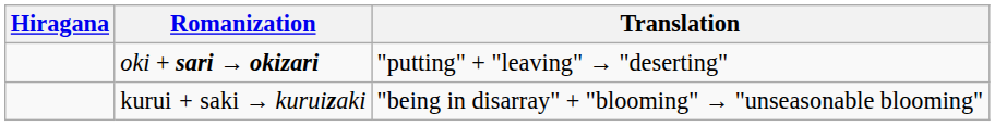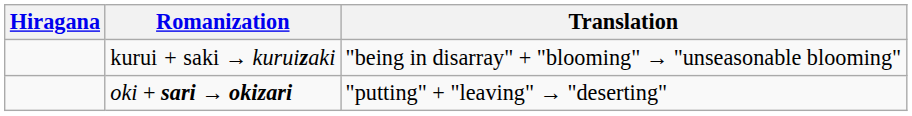 <table class="wikitable">
 <tr>
 <th><a href='#'>Hiragana</a></th>
 <th><a href='#'>Romanization</a></th>
 <th>Translation</th>
 </tr>
 <tr>
 <td></td>
+<td></em>kurui<em> + </em></strong>s</strong>aki</em> → <em>kurui<strong>z</strong>aki</em></td>
+<td>"being in disarray" + "blooming" → "unseasonable blooming"</td>
+</tr>
+<tr>
+<td></td>
 <td><em>oki</em> + <strong><em>s<strong>ari<em> → </em>oki</strong>z<strong>ari<em></td>
 <td>"putting" + "leaving" → "deserting"</td>
 </tr>
-<tr>
-<td></td>
-<td></em>kurui<em> + </em></strong>s</strong>aki</em> → <em>kurui<strong>z</strong>aki</em></td>
-<td>"being in disarray" + "blooming" → "unseasonable blooming"</td>
-</tr>
 </table>
